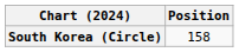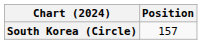 <table class="wikitable plainrowheaders" style="text-align:center">
 <tr>
 <th scope="col">Chart (2024)</th>
 <th scope="col">Position</th>
 </tr>
 <tr>
 <th scope="row">South Korea (Circle)</th>
-<td>158</td>
+<td>157</td>
 </tr>
 </table>
